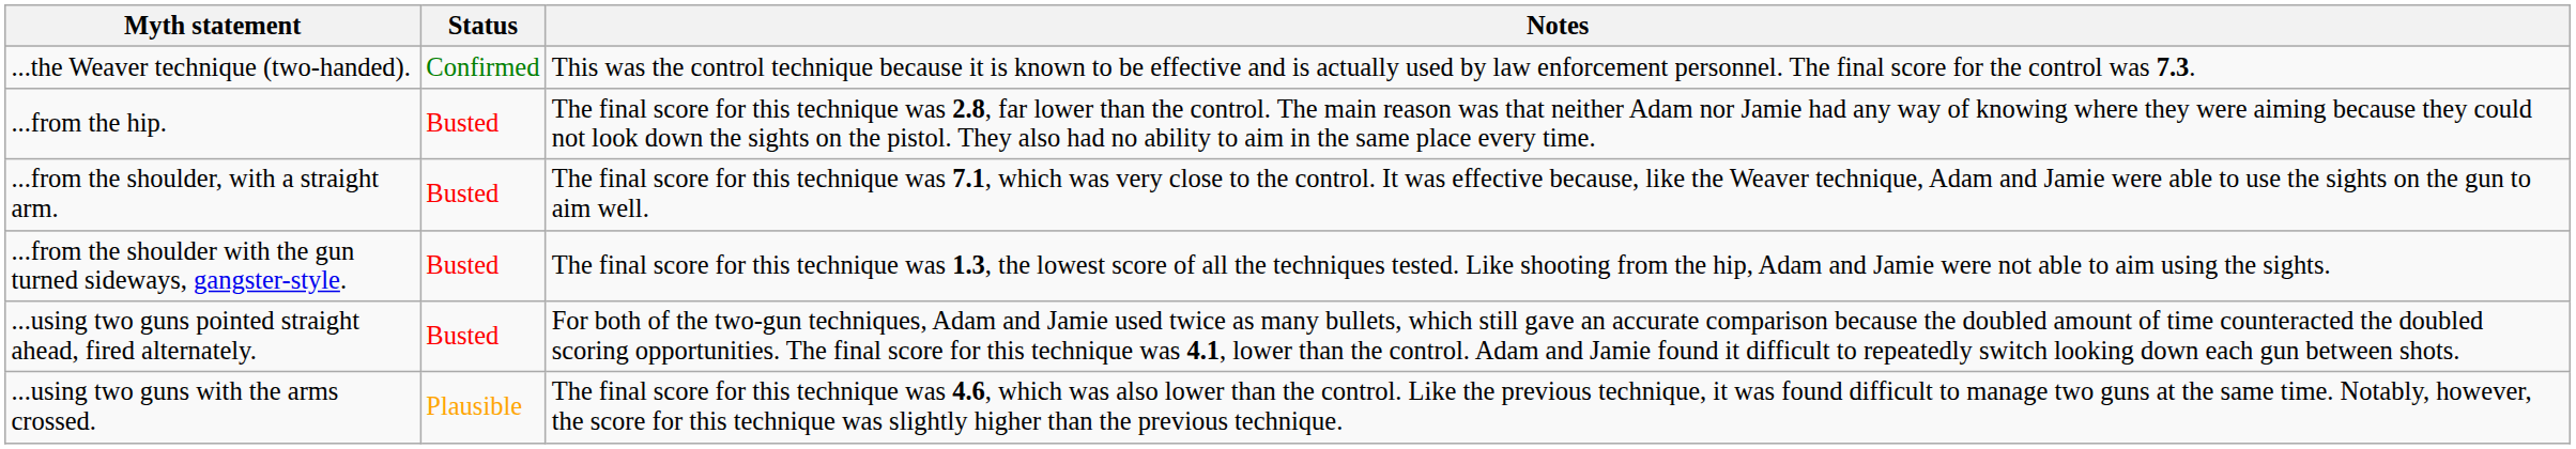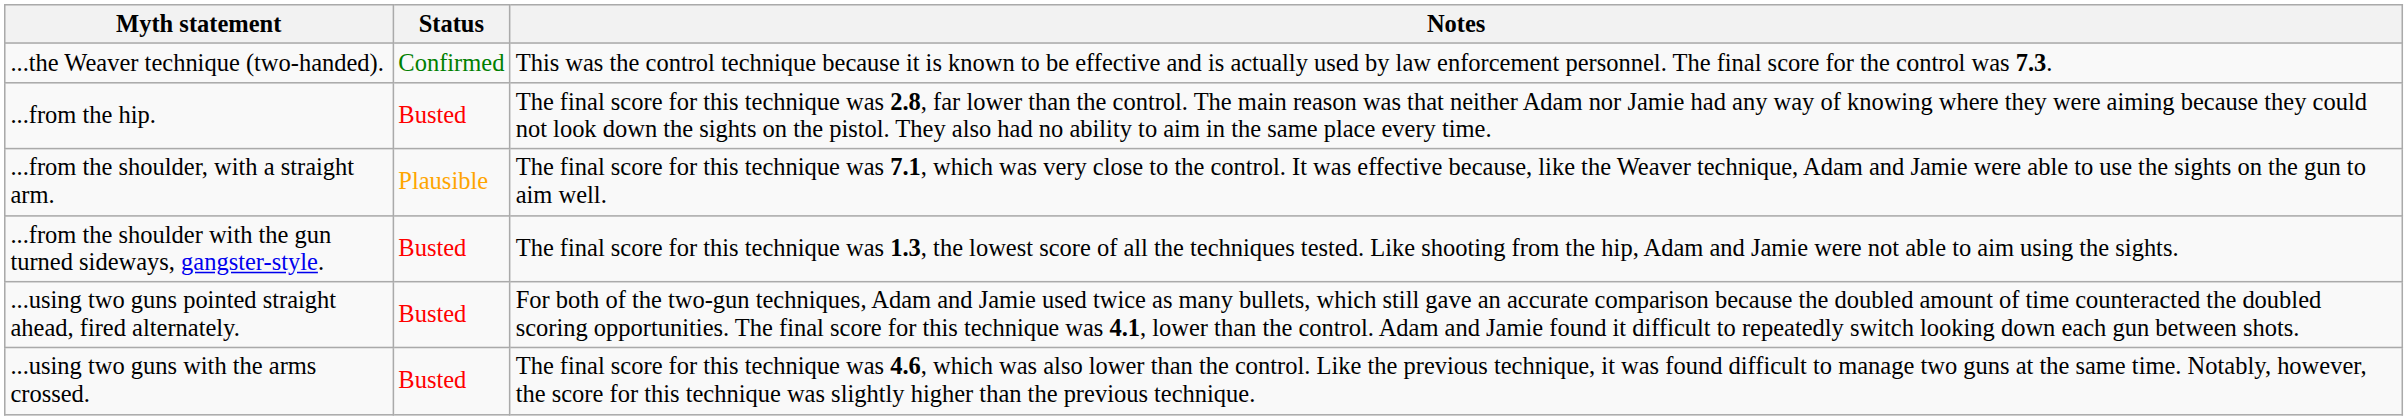 <table class="wikitable plainrowheaders">
 <tr>
 <th>Myth statement</th>
 <th>Status</th>
 <th>Notes</th>
 </tr>
 <tr>
 <td>...the Weaver technique (two-handed).</td>
 <td style="color:green">Confirmed</td>
 <td>This was the control technique because it is known to be effective and is actually used by law enforcement personnel. The final score for the control was <strong>7.3</strong>.</td>
 </tr>
 <tr>
 <td>...from the hip.</td>
 <td style="color:red">Busted</td>
 <td>The final score for this technique was <strong>2.8</strong>, far lower than the control. The main reason was that neither Adam nor Jamie had any way of knowing where they were aiming because they could not look down the sights on the pistol. They also had no ability to aim in the same place every time.</td>
 </tr>
 <tr>
 <td>...from the shoulder, with a straight arm.</td>
-<td style="color:red">Busted</td>
+<td style="color:orange">Plausible</td>
 <td>The final score for this technique was <strong>7.1</strong>, which was very close to the control. It was effective because, like the Weaver technique, Adam and Jamie were able to use the sights on the gun to aim well.</td>
 </tr>
 <tr>
 <td>...from the shoulder with the gun turned sideways, <a href='#'>gangster-style</a>.</td>
 <td style="color:red">Busted</td>
 <td>The final score for this technique was <strong>1.3</strong>, the lowest score of all the techniques tested. Like shooting from the hip, Adam and Jamie were not able to aim using the sights.</td>
 </tr>
 <tr>
 <td>...using two guns pointed straight ahead, fired alternately.</td>
 <td style="color:red">Busted</td>
 <td>For both of the two-gun techniques, Adam and Jamie used twice as many bullets, which still gave an accurate comparison because the doubled amount of time counteracted the doubled scoring opportunities. The final score for this technique was <strong>4.1</strong>, lower than the control. Adam and Jamie found it difficult to repeatedly switch looking down each gun between shots.</td>
 </tr>
 <tr>
 <td>...using two guns with the arms crossed.</td>
-<td style="color:orange">Plausible</td>
+<td style="color:red">Busted</td>
 <td>The final score for this technique was <strong>4.6</strong>, which was also lower than the control. Like the previous technique, it was found difficult to manage two guns at the same time. Notably, however, the score for this technique was slightly higher than the previous technique.</td>
 </tr>
 </table>
